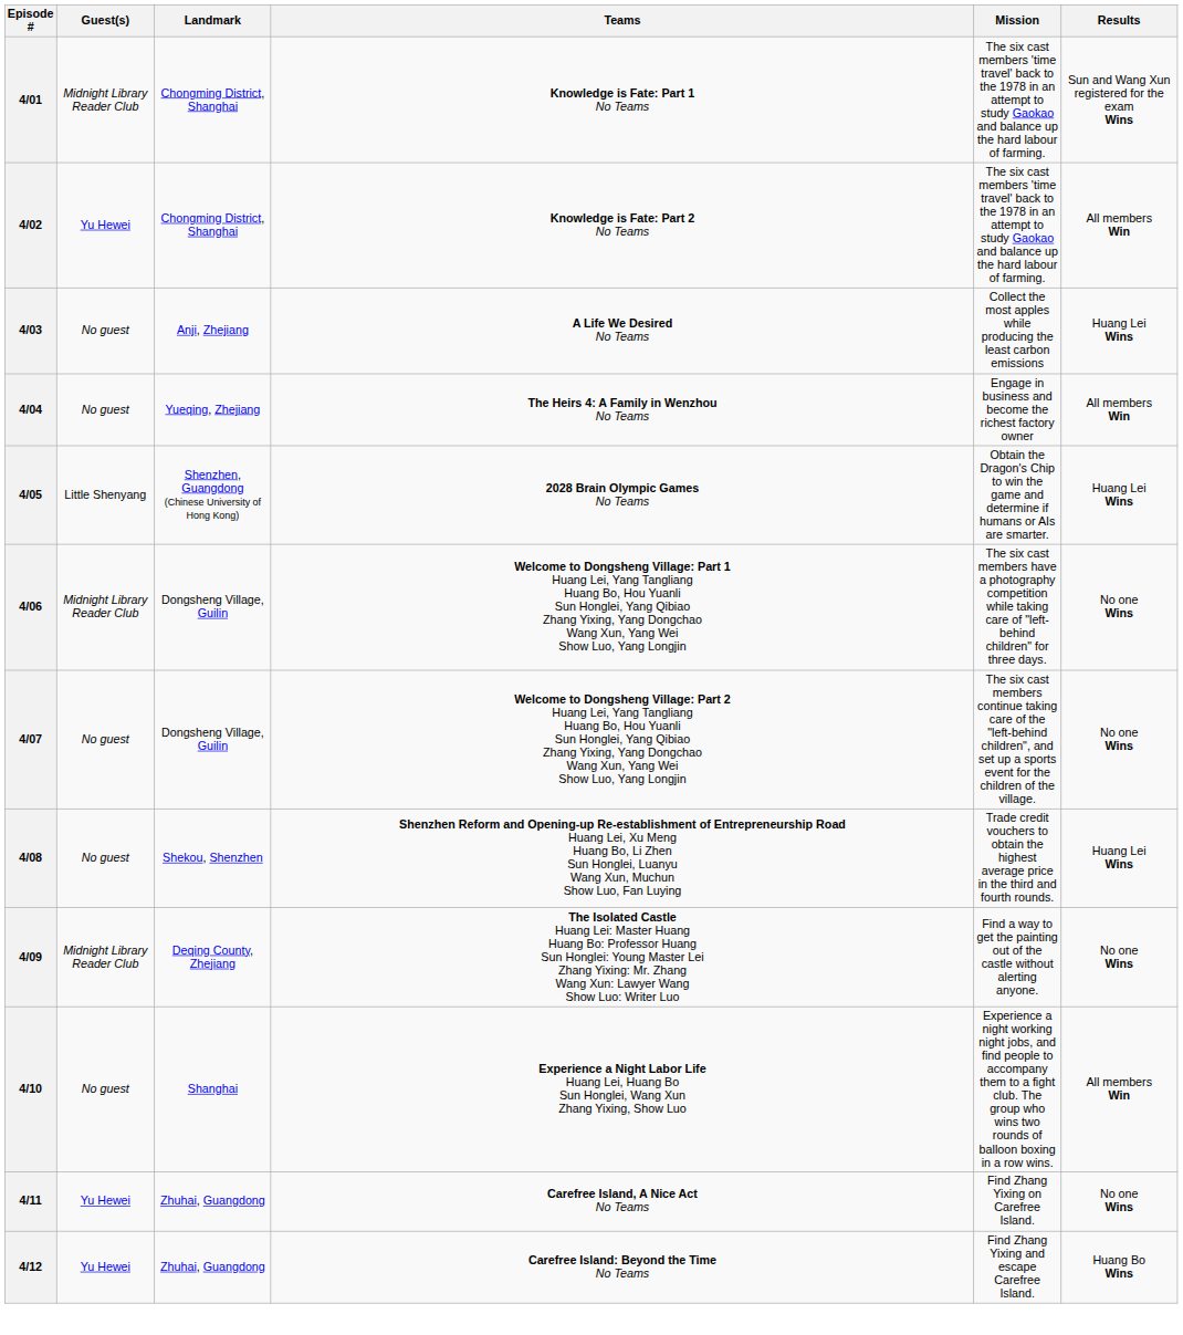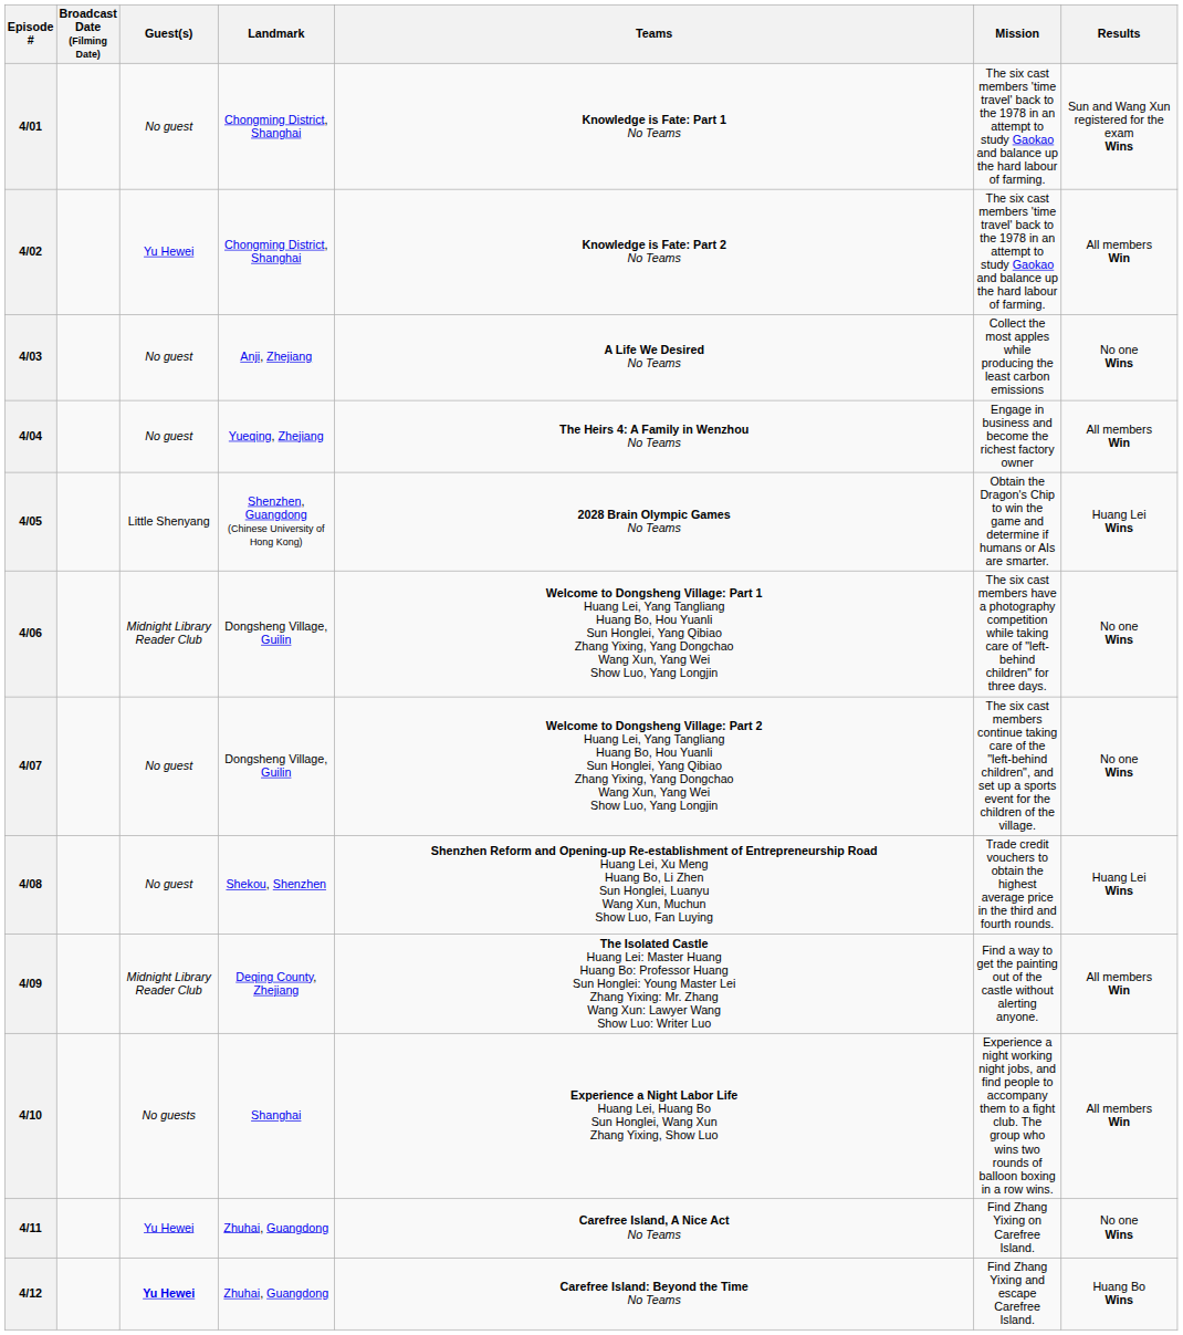 <table class="wikitable" style="text-align:center;width:100%">
 <tr>
 <th style="width:40px;">Episode #</th>
+<th style="width:60px;">Broadcast Date <br><small>(Filming Date)</small></th>
 <th style="width:125px;">Guest(s)</th>
 <th style="width:150px;">Landmark</th>
 <th>Teams</th>
 <th style="width:110px;">Mission</th>
 <th style="width:150px;">Results</th>
 </tr>
 <tr>
 <th>4/01</th>
-<td><em>Midnight Library Reader Club</em></td>
+<td></td>
+<td><em>No guest</em></td>
 <td><a href='#'>Chongming District</a>, <a href='#'>Shanghai</a></td>
 <td><strong>Knowledge is Fate: Part 1</strong><br><em>No Teams</em></td>
 <td>The six cast members 'time travel' back to the 1978 in an attempt to study <a href='#'>Gaokao</a> and balance up the hard labour of farming.</td>
 <td>Sun and Wang Xun registered for the exam<br><span> <strong>Wins</strong></span></td>
 </tr>
 <tr>
 <th>4/02</th>
+<td></td>
 <td><a href='#'>Yu Hewei</a></td>
 <td><a href='#'>Chongming District</a>, <a href='#'>Shanghai</a></td>
 <td><strong>Knowledge is Fate: Part 2</strong><br><em>No Teams</em></td>
 <td>The six cast members 'time travel' back to the 1978 in an attempt to study <a href='#'>Gaokao</a> and balance up the hard labour of farming.</td>
 <td>All members<br><span> <strong>Win</strong></span></td>
 </tr>
 <tr>
 <th>4/03<br></th>
+<td></td>
 <td><em>No guest</em></td>
 <td><a href='#'>Anji</a>, <a href='#'>Zhejiang</a></td>
 <td><strong>A Life We Desired</strong><br><em>No Teams</em></td>
 <td>Collect the most apples while producing the least carbon emissions</td>
-<td>Huang Lei<br><span> <strong>Wins</strong></span></td>
+<td>No one<br><span> <strong>Wins</strong></span></td>
 </tr>
 <tr>
 <th>4/04</th>
+<td></td>
 <td><em>No guest</em></td>
 <td><a href='#'>Yueqing</a>, <a href='#'>Zhejiang</a></td>
 <td><strong>The Heirs 4: A Family in Wenzhou</strong><br><em>No Teams</em></td>
 <td>Engage in business and become the richest factory owner</td>
 <td>All members<br><span> <strong>Win</strong></span></td>
 </tr>
 <tr>
 <th>4/05<br></th>
+<td></td>
 <td>Little Shenyang</td>
 <td><a href='#'>Shenzhen</a>, <a href='#'>Guangdong</a><br><small>(Chinese University of Hong Kong)</small></td>
 <td><strong>2028 Brain Olympic Games</strong><br><em>No Teams</em></td>
 <td>Obtain the Dragon's Chip to win the game and determine if humans or AIs are smarter.</td>
 <td>Huang Lei<br><span> <strong>Wins</strong></span></td>
 </tr>
 <tr>
 <th>4/06<br></th>
+<td></td>
 <td><em>Midnight Library Reader Club</em></td>
 <td>Dongsheng Village, <a href='#'>Guilin</a></td>
 <td><strong>Welcome to Dongsheng Village: Part 1</strong><br><span>Huang Lei, Yang Tangliang</span><br><span>Huang Bo, Hou Yuanli</span><br><span>Sun Honglei, Yang Qibiao</span><br><span>Zhang Yixing, Yang Dongchao</span><br><span>Wang Xun, Yang Wei</span><br><span>Show Luo, Yang Longjin</span></td>
 <td>The six cast members have a photography competition while taking care of "left-behind children" for three days.</td>
 <td>No one<br><span> <strong>Wins</strong></span></td>
 </tr>
 <tr>
 <th>4/07<br></th>
+<td></td>
 <td><em>No guest</em></td>
 <td>Dongsheng Village, <a href='#'>Guilin</a></td>
 <td><strong>Welcome to Dongsheng Village: Part 2</strong><br><span>Huang Lei, Yang Tangliang</span><br><span>Huang Bo, Hou Yuanli</span><br><span>Sun Honglei, Yang Qibiao</span><br><span>Zhang Yixing, Yang Dongchao</span><br><span>Wang Xun, Yang Wei</span><br><span>Show Luo, Yang Longjin</span></td>
 <td>The six cast members continue taking care of the "left-behind children", and set up a sports event for the children of the village.</td>
 <td>No one<br><span> <strong>Wins</strong></span></td>
 </tr>
 <tr>
 <th>4/08<br></th>
+<td></td>
 <td><em>No guest</em></td>
 <td><a href='#'>Shekou</a>, <a href='#'>Shenzhen</a></td>
 <td><strong>Shenzhen Reform and Opening-up Re-establishment of Entrepreneurship Road</strong><br><span>Huang Lei, Xu Meng</span><br><span>Huang Bo, Li Zhen</span><br><span>Sun Honglei, Luanyu</span><br><span>Wang Xun, Muchun</span><br><span>Show Luo, Fan Luying</span></td>
 <td>Trade credit vouchers to obtain the highest average price in the third and fourth rounds.</td>
 <td>Huang Lei<br><span> <strong>Wins</strong></span></td>
 </tr>
 <tr>
 <th>4/09<br></th>
+<td></td>
 <td><em>Midnight Library Reader Club</em></td>
 <td><a href='#'>Deqing County</a>, <a href='#'>Zhejiang</a></td>
 <td><strong>The Isolated Castle</strong><br><span>Huang Lei: Master Huang</span><br><span>Huang Bo: Professor Huang</span><br><span>Sun Honglei: Young Master Lei</span><br><span>Zhang Yixing: Mr. Zhang</span><br><span>Wang Xun: Lawyer Wang</span><br><span>Show Luo: Writer Luo</span></td>
 <td>Find a way to get the painting out of the castle without alerting anyone.</td>
-<td>No one<br><span> <strong>Wins</strong></span></td>
+<td>All members<br><span> <strong>Win</strong></span></td>
 </tr>
 <tr>
 <th>4/10<br></th>
-<td><em>No guest</em></td>
+<td></td>
+<td><em>No guests</em></td>
 <td><a href='#'>Shanghai</a></td>
 <td><strong>Experience a Night Labor Life</strong><br><span>Huang Lei, Huang Bo</span><br><span>Sun Honglei, Wang Xun</span><br><span>Zhang Yixing, Show Luo</span></td>
 <td>Experience a night working night jobs, and find people to accompany them to a fight club. The group who wins two rounds of balloon boxing in a row wins.</td>
 <td>All members<br><span> <strong>Win</strong></span></td>
 </tr>
 <tr>
 <th>4/11<br></th>
+<td></td>
 <td><a href='#'>Yu Hewei</a></td>
 <td><a href='#'>Zhuhai</a>, <a href='#'>Guangdong</a></td>
 <td><strong>Carefree Island, A Nice Act</strong><br><em>No Teams</em></td>
 <td>Find Zhang Yixing on Carefree Island.</td>
 <td>No one<br><span> <strong>Wins</strong></span></td>
 </tr>
 <tr>
 <th>4/12<br></th>
-<td><a href='#'>Yu Hewei</a></td>
+<td></td>
+<td><strong><a href='#'>Yu Hewei</a></strong></td>
 <td><a href='#'>Zhuhai</a>, <a href='#'>Guangdong</a></td>
 <td><strong>Carefree Island: Beyond the Time</strong><br><em>No Teams</em></td>
 <td>Find Zhang Yixing and escape Carefree Island.</td>
 <td>Huang Bo<br><span> <strong>Wins</strong></span></td>
 </tr>
 </table>
